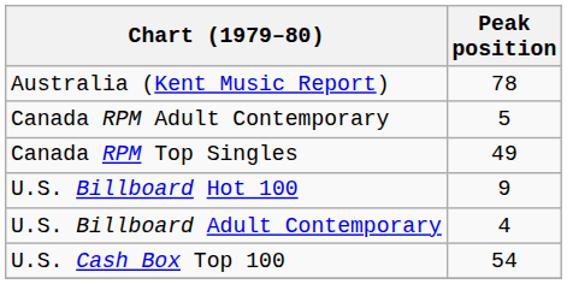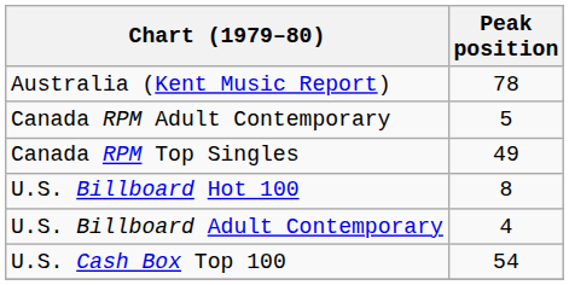 <table class="wikitable sortable">
 <tr>
 <th>Chart (1979–80)</th>
 <th>Peak<br>position</th>
 </tr>
 <tr>
 <td>Australia (<a href='#'>Kent Music Report</a>)</td>
 <td style="text-align:center;">78</td>
 </tr>
 <tr>
 <td>Canada <em>RPM</em> Adult Contemporary</td>
 <td style="text-align:center;">5</td>
 </tr>
 <tr>
 <td>Canada <em><a href='#'>RPM</a></em> Top Singles</td>
 <td style="text-align:center;">49</td>
 </tr>
 <tr>
 <td>U.S. <em><a href='#'>Billboard</a></em> <a href='#'>Hot 100</a></td>
-<td style="text-align:center;">9</td>
+<td style="text-align:center;">8</td>
 </tr>
 <tr>
 <td>U.S. <em>Billboard</em> <a href='#'>Adult Contemporary</a></td>
 <td style="text-align:center;">4</td>
 </tr>
 <tr>
 <td>U.S. <a href='#'><em>Cash Box</em></a> Top 100</td>
 <td align="center">54</td>
 </tr>
 <tr>
 </tr>
 </table>
